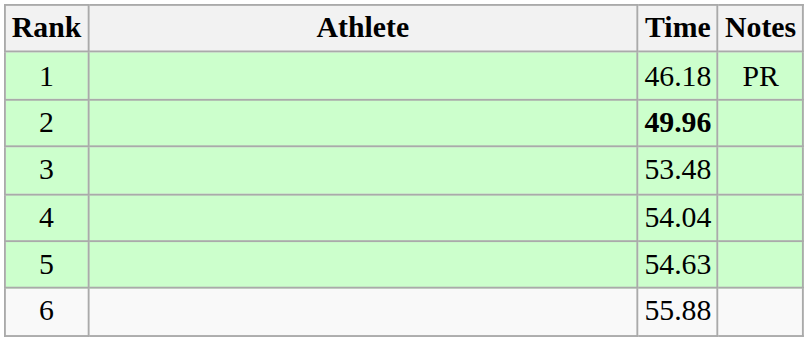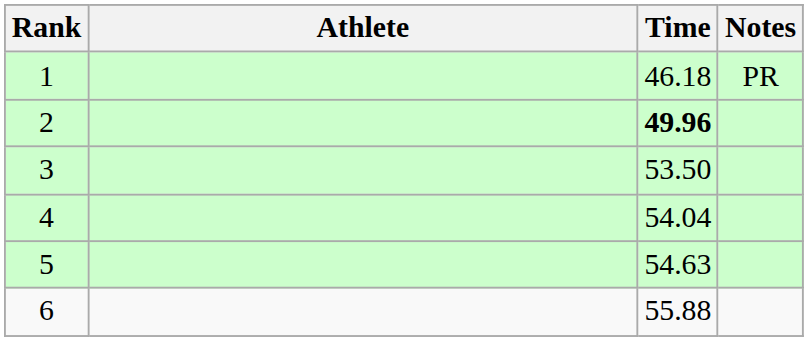 <table class="wikitable" style="text-align:center">
 <tr>
 <th>Rank</th>
 <th Style="width:18em">Athlete</th>
 <th>Time</th>
 <th>Notes</th>
 </tr>
 <tr style="background:#cfc">
 <td>1</td>
 <td style="text-align:left"></td>
 <td>46.18</td>
 <td>PR</td>
 </tr>
 <tr style="background:#cfc">
 <td>2</td>
 <td style="text-align:left"></td>
 <td><strong>49.96</strong></td>
 <td></td>
 </tr>
 <tr style="background:#cfc">
 <td>3</td>
 <td style="text-align:left"></td>
-<td>53.48</td>
+<td>53.50</td>
 <td></td>
 </tr>
 <tr style="background:#cfc">
 <td>4</td>
 <td style="text-align:left"></td>
 <td>54.04</td>
 <td></td>
 </tr>
 <tr style="background:#cfc">
 <td>5</td>
 <td style="text-align:left"></td>
 <td>54.63</td>
 <td></td>
 </tr>
 <tr>
 <td>6</td>
 <td style="text-align:left"></td>
 <td>55.88</td>
 <td></td>
 </tr>
 </table>
